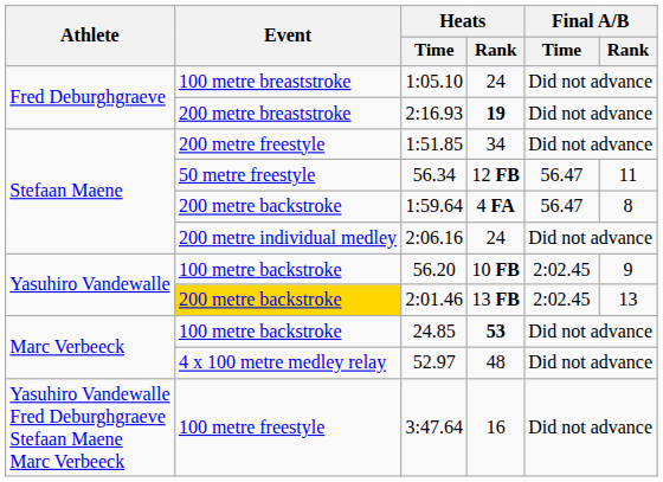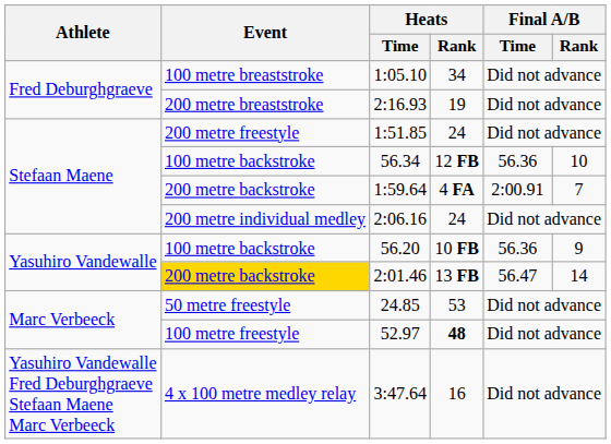 <table class="wikitable" style="font-size:90%">
 <tr>
 <th rowspan="2">Athlete</th>
 <th rowspan="2">Event</th>
 <th colspan=2>Heats</th>
 <th colspan=2>Final A/B</th>
 </tr>
 <tr style="font-size:95%">
 <th>Time</th>
 <th>Rank</th>
 <th>Time</th>
 <th>Rank</th>
 </tr>
 <tr align=center>
 <td align=left rowspan=2><a href='#'>Fred Deburghgraeve</a></td>
 <td align=left><a href='#'>100 metre breaststroke</a></td>
 <td>1:05.10</td>
-<td>24</td>
+<td>34</td>
 <td colspan=2>Did not advance</td>
 </tr>
 <tr align=center>
 <td align=left><a href='#'>200 metre breaststroke</a></td>
 <td>2:16.93</td>
-<td><strong>19</strong></td>
+<td>19</td>
 <td colspan=2>Did not advance</td>
 </tr>
 <tr align=center>
 <td align=left rowspan=4><a href='#'>Stefaan Maene</a></td>
 <td align=left><a href='#'>200 metre freestyle</a></td>
 <td>1:51.85</td>
-<td>34</td>
+<td>24</td>
 <td colspan=2>Did not advance</td>
 </tr>
 <tr align=center>
-<td align=left><a href='#'>50 metre freestyle</a></td>
+<td align=left><a href='#'>100 metre backstroke</a></td>
 <td>56.34</td>
 <td>12 <strong>FB</strong></td>
-<td>56.47</td>
-<td>11</td>
+<td>56.36</td>
+<td>10</td>
 </tr>
 <tr align=center>
 <td align=left><a href='#'>200 metre backstroke</a></td>
 <td>1:59.64</td>
 <td>4 <strong>FA</strong></td>
-<td>56.47</td>
-<td>8</td>
+<td>2:00.91</td>
+<td>7</td>
 </tr>
 <tr align=center>
 <td align=left><a href='#'>200 metre individual medley</a></td>
 <td>2:06.16</td>
 <td>24</td>
 <td colspan=2>Did not advance</td>
 </tr>
 <tr align=center>
 <td align=left rowspan=2><a href='#'>Yasuhiro Vandewalle</a></td>
 <td align=left><a href='#'>100 metre backstroke</a></td>
 <td>56.20</td>
 <td>10 <strong>FB</strong></td>
-<td>2:02.45</td>
+<td>56.36</td>
 <td>9</td>
 </tr>
 <tr align=center>
 <td align=left style="background: gold;"><a href='#'>200 metre backstroke</a></td>
 <td>2:01.46</td>
 <td>13 <strong>FB</strong></td>
-<td>2:02.45</td>
-<td>13</td>
+<td>56.47</td>
+<td>14</td>
 </tr>
 <tr align=center>
 <td align=left rowspan=2><a href='#'>Marc Verbeeck</a></td>
-<td align=left><a href='#'>100 metre backstroke</a></td>
+<td align=left><a href='#'>50 metre freestyle</a></td>
 <td>24.85</td>
-<td><strong>53</strong></td>
+<td>53</td>
 <td colspan=2>Did not advance</td>
 </tr>
 <tr align=center>
-<td align=left><a href='#'>4 x 100 metre medley relay</a></td>
+<td align=left><a href='#'>100 metre freestyle</a></td>
 <td>52.97</td>
-<td>48</td>
+<td><strong>48</strong></td>
 <td colspan=2>Did not advance</td>
 </tr>
 <tr align=center>
 <td align=left><a href='#'>Yasuhiro Vandewalle</a><br><a href='#'>Fred Deburghgraeve</a><br><a href='#'>Stefaan Maene</a><br><a href='#'>Marc Verbeeck</a></td>
-<td align=left><a href='#'>100 metre freestyle</a></td>
+<td align=left><a href='#'>4 x 100 metre medley relay</a></td>
 <td>3:47.64</td>
 <td>16</td>
 <td colspan=2>Did not advance</td>
 </tr>
 </table>
